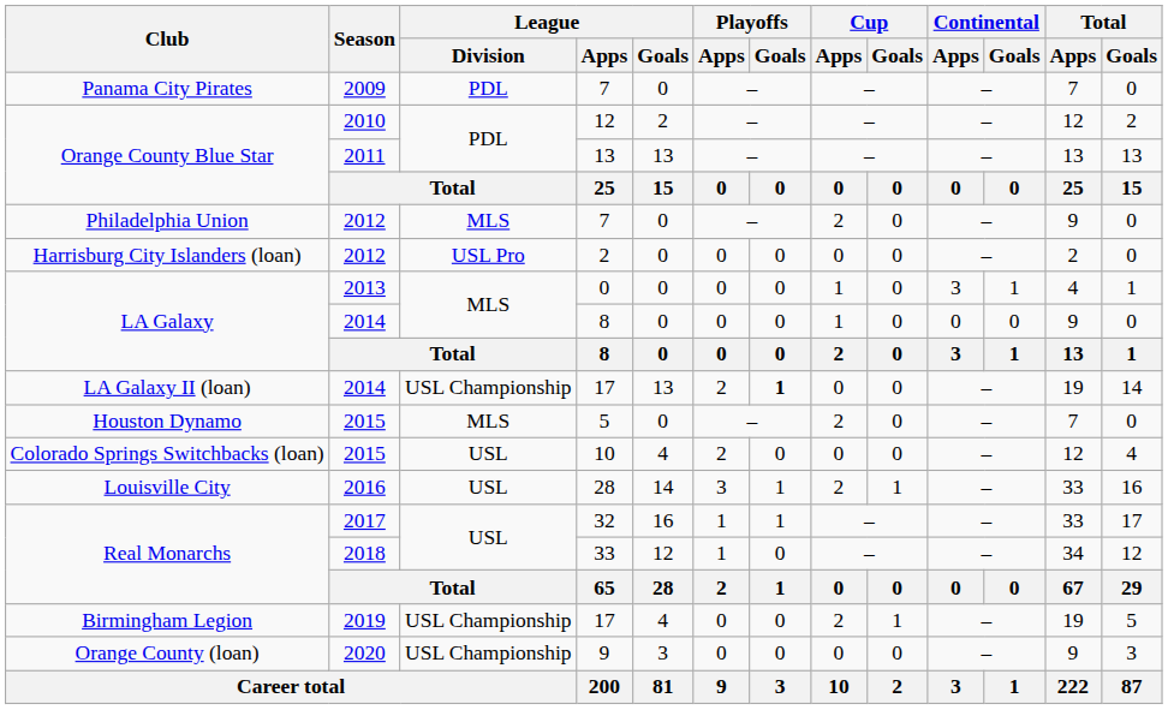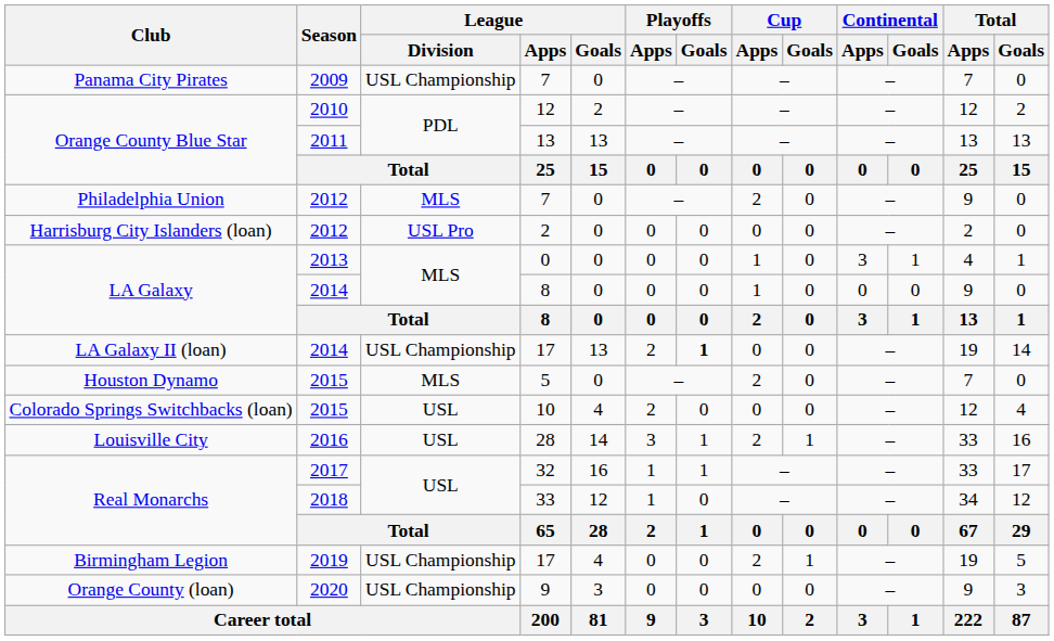 <table class="wikitable" style="text-align: center;">
 <tr>
 <th rowspan=2>Club</th>
 <th rowspan=2>Season</th>
 <th colspan=3>League</th>
 <th colspan=2>Playoffs</th>
 <th colspan=2><a href='#'>Cup</a></th>
 <th colspan=2><a href='#'>Continental</a></th>
 <th colspan=2>Total</th>
 </tr>
 <tr>
 <th>Division</th>
 <th>Apps</th>
 <th>Goals</th>
 <th>Apps</th>
 <th>Goals</th>
 <th>Apps</th>
 <th>Goals</th>
 <th>Apps</th>
 <th>Goals</th>
 <th>Apps</th>
 <th>Goals</th>
 </tr>
 <tr>
 <td><a href='#'>Panama City Pirates</a></td>
 <td><a href='#'>2009</a></td>
-<td><a href='#'>PDL</a></td>
+<td>USL Championship</td>
 <td>7</td>
 <td>0</td>
 <td colspan=2>–</td>
 <td colspan=2>–</td>
 <td colspan=2>–</td>
 <td>7</td>
 <td>0</td>
 </tr>
 <tr>
 <td rowspan=3><a href='#'>Orange County Blue Star</a></td>
 <td><a href='#'>2010</a></td>
 <td rowspan=2>PDL</td>
 <td>12</td>
 <td>2</td>
 <td colspan=2>–</td>
 <td colspan=2>–</td>
 <td colspan=2>–</td>
 <td>12</td>
 <td>2</td>
 </tr>
 <tr>
 <td><a href='#'>2011</a></td>
 <td>13</td>
 <td>13</td>
 <td colspan=2>–</td>
 <td colspan=2>–</td>
 <td colspan=2>–</td>
 <td>13</td>
 <td>13</td>
 </tr>
 <tr>
 <th colspan=2>Total</th>
 <th>25</th>
 <th>15</th>
 <th>0</th>
 <th>0</th>
 <th>0</th>
 <th>0</th>
 <th>0</th>
 <th>0</th>
 <th>25</th>
 <th>15</th>
 </tr>
 <tr>
 <td><a href='#'>Philadelphia Union</a></td>
 <td><a href='#'>2012</a></td>
 <td><a href='#'>MLS</a></td>
 <td>7</td>
 <td>0</td>
 <td colspan=2>–</td>
 <td>2</td>
 <td>0</td>
 <td colspan=2>–</td>
 <td>9</td>
 <td>0</td>
 </tr>
 <tr>
 <td><a href='#'>Harrisburg City Islanders</a> (loan)</td>
 <td><a href='#'>2012</a></td>
 <td><a href='#'>USL Pro</a></td>
 <td>2</td>
 <td>0</td>
 <td>0</td>
 <td>0</td>
 <td>0</td>
 <td>0</td>
 <td colspan=2>–</td>
 <td>2</td>
 <td>0</td>
 </tr>
 <tr>
 <td rowspan=3><a href='#'>LA Galaxy</a></td>
 <td><a href='#'>2013</a></td>
 <td rowspan=2>MLS</td>
 <td>0</td>
 <td>0</td>
 <td>0</td>
 <td>0</td>
 <td>1</td>
 <td>0</td>
 <td>3</td>
 <td>1</td>
 <td>4</td>
 <td>1</td>
 </tr>
 <tr>
 <td><a href='#'>2014</a></td>
 <td>8</td>
 <td>0</td>
 <td>0</td>
 <td>0</td>
 <td>1</td>
 <td>0</td>
 <td>0</td>
 <td>0</td>
 <td>9</td>
 <td>0</td>
 </tr>
 <tr>
 <th colspan=2>Total</th>
 <th>8</th>
 <th>0</th>
 <th>0</th>
 <th>0</th>
 <th>2</th>
 <th>0</th>
 <th>3</th>
 <th>1</th>
 <th>13</th>
 <th>1</th>
 </tr>
 <tr>
 <td><a href='#'>LA Galaxy II</a> (loan)</td>
 <td><a href='#'>2014</a></td>
 <td>USL Championship</td>
 <td>17</td>
 <td>13</td>
 <td>2</td>
 <td><strong>1</strong></td>
 <td>0</td>
 <td>0</td>
 <td colspan=2>–</td>
 <td>19</td>
 <td>14</td>
 </tr>
 <tr>
 <td><a href='#'>Houston Dynamo</a></td>
 <td><a href='#'>2015</a></td>
 <td>MLS</td>
 <td>5</td>
 <td>0</td>
 <td colspan=2>–</td>
 <td>2</td>
 <td>0</td>
 <td colspan=2>–</td>
 <td>7</td>
 <td>0</td>
 </tr>
 <tr>
 <td><a href='#'>Colorado Springs Switchbacks</a> (loan)</td>
 <td><a href='#'>2015</a></td>
 <td>USL</td>
 <td>10</td>
 <td>4</td>
 <td>2</td>
 <td>0</td>
 <td>0</td>
 <td>0</td>
 <td colspan=2>–</td>
 <td>12</td>
 <td>4</td>
 </tr>
 <tr>
 <td><a href='#'>Louisville City</a></td>
 <td><a href='#'>2016</a></td>
 <td>USL</td>
 <td>28</td>
 <td>14</td>
 <td>3</td>
 <td>1</td>
 <td>2</td>
 <td>1</td>
 <td colspan=2>–</td>
 <td>33</td>
 <td>16</td>
 </tr>
 <tr>
 <td rowspan=3><a href='#'>Real Monarchs</a></td>
 <td><a href='#'>2017</a></td>
 <td rowspan=2>USL</td>
 <td>32</td>
 <td>16</td>
 <td>1</td>
 <td>1</td>
 <td colspan=2>–</td>
 <td colspan=2>–</td>
 <td>33</td>
 <td>17</td>
 </tr>
 <tr>
 <td><a href='#'>2018</a></td>
 <td>33</td>
 <td>12</td>
 <td>1</td>
 <td>0</td>
 <td colspan=2>–</td>
 <td colspan=2>–</td>
 <td>34</td>
 <td>12</td>
 </tr>
 <tr>
 <th colspan=2>Total</th>
 <th>65</th>
 <th>28</th>
 <th>2</th>
 <th>1</th>
 <th>0</th>
 <th>0</th>
 <th>0</th>
 <th>0</th>
 <th>67</th>
 <th>29</th>
 </tr>
 <tr>
 <td><a href='#'>Birmingham Legion</a></td>
 <td><a href='#'>2019</a></td>
 <td>USL Championship</td>
 <td>17</td>
 <td>4</td>
 <td>0</td>
 <td>0</td>
 <td>2</td>
 <td>1</td>
 <td colspan=2>–</td>
 <td>19</td>
 <td>5</td>
 </tr>
 <tr>
 <td><a href='#'>Orange County</a> (loan)</td>
 <td><a href='#'>2020</a></td>
 <td>USL Championship</td>
 <td>9</td>
 <td>3</td>
 <td>0</td>
 <td>0</td>
 <td>0</td>
 <td>0</td>
 <td colspan=2>–</td>
 <td>9</td>
 <td>3</td>
 </tr>
 <tr>
 <th colspan=3>Career total</th>
 <th>200</th>
 <th>81</th>
 <th>9</th>
 <th>3</th>
 <th>10</th>
 <th>2</th>
 <th>3</th>
 <th>1</th>
 <th>222</th>
 <th>87</th>
 </tr>
 </table>
